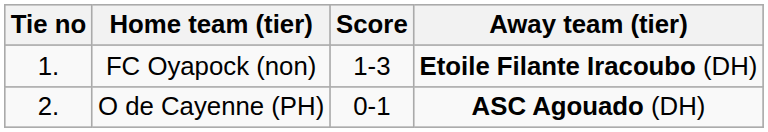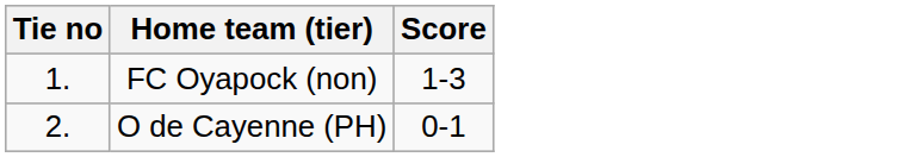 <table class="wikitable" style="text-align: center">
 <tr>
 <th>Tie no</th>
 <th>Home team (tier)</th>
 <th>Score</th>
-<th>Away team (tier)</th>
 </tr>
 <tr>
 <td>1.</td>
 <td> FC Oyapock (non)</td>
 <td>1-3 </td>
-<td><strong>Etoile Filante Iracoubo</strong> (DH) </td>
 </tr>
 <tr>
 <td>2.</td>
 <td> O de Cayenne (PH)</td>
 <td>0-1</td>
-<td><strong>ASC Agouado</strong> (DH) </td>
 </tr>
 </table>
